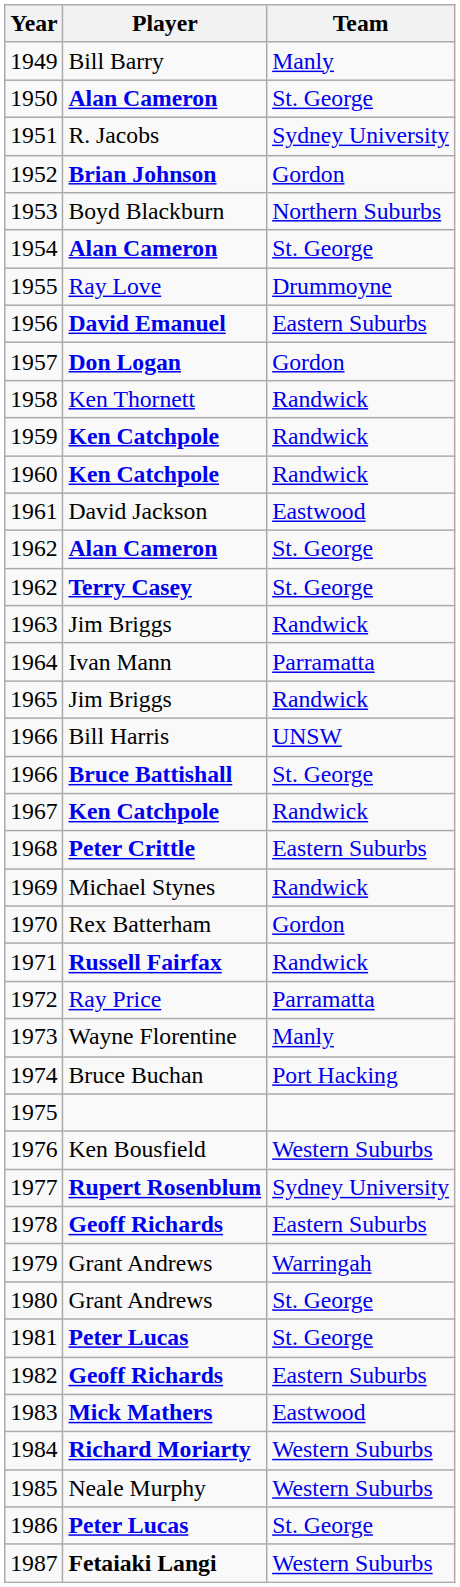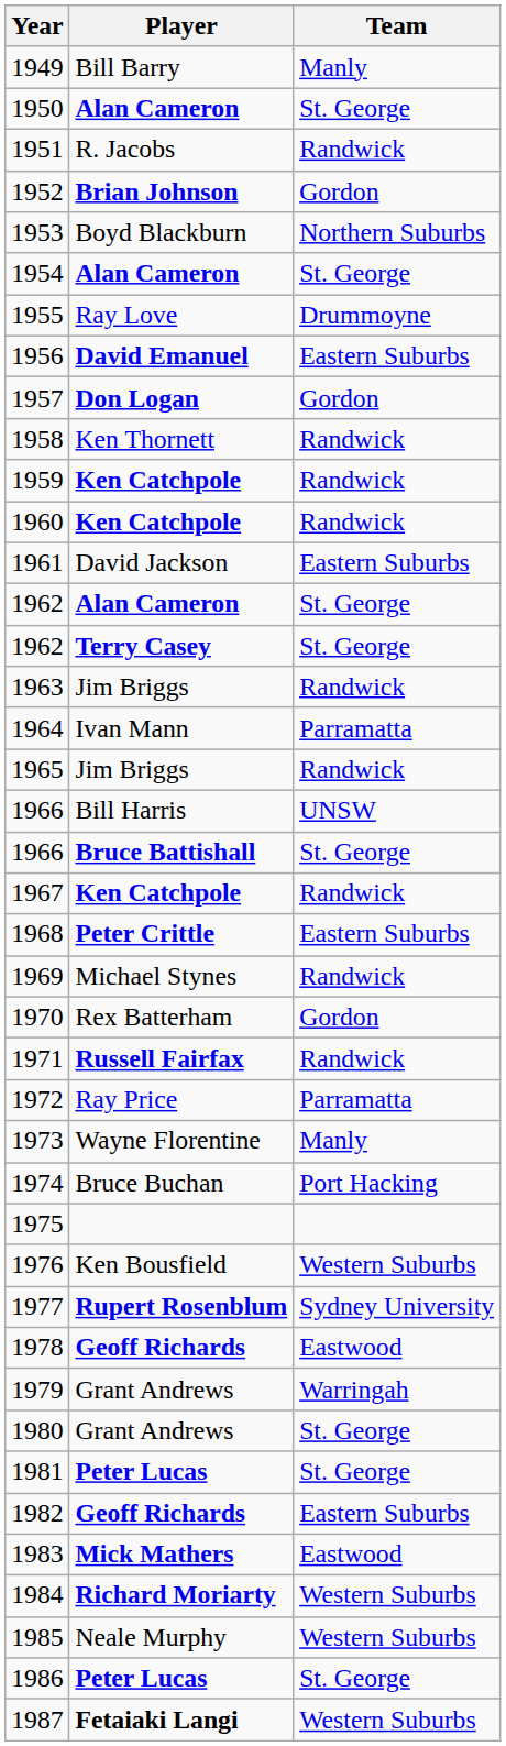 <table class="wikitable sortable">
 <tr>
 <th>Year</th>
 <th>Player</th>
 <th>Team</th>
 </tr>
 <tr>
 <td>1949</td>
 <td> Bill Barry</td>
 <td><a href='#'>Manly</a></td>
 </tr>
 <tr>
 <td>1950</td>
 <td> <strong><a href='#'>Alan Cameron</a></strong></td>
 <td><a href='#'>St. George</a></td>
 </tr>
 <tr>
 <td>1951</td>
 <td> R. Jacobs</td>
-<td><a href='#'>Sydney University</a></td>
+<td><a href='#'>Randwick</a></td>
 </tr>
 <tr>
 <td>1952</td>
 <td> <strong><a href='#'>Brian Johnson</a></strong></td>
 <td><a href='#'>Gordon</a></td>
 </tr>
 <tr>
 <td>1953</td>
 <td> Boyd Blackburn</td>
 <td><a href='#'>Northern Suburbs</a></td>
 </tr>
 <tr>
 <td>1954</td>
 <td> <strong><a href='#'>Alan Cameron</a></strong></td>
 <td><a href='#'>St. George</a></td>
 </tr>
 <tr>
 <td>1955</td>
 <td> <a href='#'>Ray Love</a></td>
 <td><a href='#'>Drummoyne</a></td>
 </tr>
 <tr>
 <td>1956</td>
 <td> <strong><a href='#'>David Emanuel</a></strong></td>
 <td><a href='#'>Eastern Suburbs</a></td>
 </tr>
 <tr>
 <td>1957</td>
 <td> <strong><a href='#'>Don Logan</a></strong></td>
 <td><a href='#'>Gordon</a></td>
 </tr>
 <tr>
 <td>1958</td>
 <td> <a href='#'>Ken Thornett</a></td>
 <td><a href='#'>Randwick</a></td>
 </tr>
 <tr>
 <td>1959</td>
 <td> <strong><a href='#'>Ken Catchpole</a></strong></td>
 <td><a href='#'>Randwick</a></td>
 </tr>
 <tr>
 <td>1960</td>
 <td> <strong><a href='#'>Ken Catchpole</a></strong></td>
 <td><a href='#'>Randwick</a></td>
 </tr>
 <tr>
 <td>1961</td>
 <td> David Jackson</td>
-<td><a href='#'>Eastwood</a></td>
+<td><a href='#'>Eastern Suburbs</a></td>
 </tr>
 <tr>
 <td>1962</td>
 <td> <strong><a href='#'>Alan Cameron</a></strong></td>
 <td><a href='#'>St. George</a></td>
 </tr>
 <tr>
 <td>1962</td>
 <td> <strong><a href='#'>Terry Casey</a></strong></td>
 <td><a href='#'>St. George</a></td>
 </tr>
 <tr>
 <td>1963</td>
 <td> Jim Briggs</td>
 <td><a href='#'>Randwick</a></td>
 </tr>
 <tr>
 <td>1964</td>
 <td> Ivan Mann</td>
 <td><a href='#'>Parramatta</a></td>
 </tr>
 <tr>
 <td>1965</td>
 <td> Jim Briggs</td>
 <td><a href='#'>Randwick</a></td>
 </tr>
 <tr>
 <td>1966</td>
 <td> Bill Harris</td>
 <td><a href='#'>UNSW</a></td>
 </tr>
 <tr>
 <td>1966</td>
 <td> <strong><a href='#'>Bruce Battishall</a></strong></td>
 <td><a href='#'>St. George</a></td>
 </tr>
 <tr>
 <td>1967</td>
 <td> <strong><a href='#'>Ken Catchpole</a></strong></td>
 <td><a href='#'>Randwick</a></td>
 </tr>
 <tr>
 <td>1968</td>
 <td> <strong><a href='#'>Peter Crittle</a></strong></td>
 <td><a href='#'>Eastern Suburbs</a></td>
 </tr>
 <tr>
 <td>1969</td>
 <td> Michael Stynes</td>
 <td><a href='#'>Randwick</a></td>
 </tr>
 <tr>
 <td>1970</td>
 <td> Rex Batterham</td>
 <td><a href='#'>Gordon</a></td>
 </tr>
 <tr>
 <td>1971</td>
 <td> <strong><a href='#'>Russell Fairfax</a></strong></td>
 <td><a href='#'>Randwick</a></td>
 </tr>
 <tr>
 <td>1972</td>
 <td> <a href='#'>Ray Price</a></td>
 <td><a href='#'>Parramatta</a></td>
 </tr>
 <tr>
 <td>1973</td>
 <td> Wayne Florentine</td>
 <td><a href='#'>Manly</a></td>
 </tr>
 <tr>
 <td>1974</td>
 <td> Bruce Buchan</td>
 <td><a href='#'>Port Hacking</a></td>
 </tr>
 <tr>
 <td>1975</td>
 <td></td>
 <td></td>
 </tr>
 <tr>
 <td>1976</td>
 <td> Ken Bousfield</td>
 <td><a href='#'>Western Suburbs</a></td>
 </tr>
 <tr>
 <td>1977</td>
 <td> <strong><a href='#'>Rupert Rosenblum</a></strong></td>
 <td><a href='#'>Sydney University</a></td>
 </tr>
 <tr>
 <td>1978</td>
 <td> <strong><a href='#'>Geoff Richards</a></strong></td>
-<td><a href='#'>Eastern Suburbs</a></td>
+<td><a href='#'>Eastwood</a></td>
 </tr>
 <tr>
 <td>1979</td>
 <td> Grant Andrews</td>
 <td><a href='#'>Warringah</a></td>
 </tr>
 <tr>
 <td>1980</td>
 <td> Grant Andrews</td>
 <td><a href='#'>St. George</a></td>
 </tr>
 <tr>
 <td>1981</td>
 <td> <strong><a href='#'>Peter Lucas</a></strong></td>
 <td><a href='#'>St. George</a></td>
 </tr>
 <tr>
 <td>1982</td>
 <td> <strong><a href='#'>Geoff Richards</a></strong></td>
 <td><a href='#'>Eastern Suburbs</a></td>
 </tr>
 <tr>
 <td>1983</td>
 <td> <strong><a href='#'>Mick Mathers</a></strong></td>
 <td><a href='#'>Eastwood</a></td>
 </tr>
 <tr>
 <td>1984</td>
 <td> <strong><a href='#'>Richard Moriarty</a></strong></td>
 <td><a href='#'>Western Suburbs</a></td>
 </tr>
 <tr>
 <td>1985</td>
 <td> Neale Murphy</td>
 <td><a href='#'>Western Suburbs</a></td>
 </tr>
 <tr>
 <td>1986</td>
 <td> <strong><a href='#'>Peter Lucas</a></strong></td>
 <td><a href='#'>St. George</a></td>
 </tr>
 <tr>
 <td>1987</td>
 <td> <strong>Fetaiaki Langi</strong></td>
 <td><a href='#'>Western Suburbs</a></td>
 </tr>
 </table>
